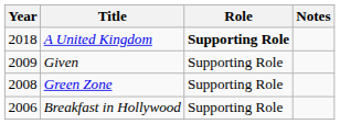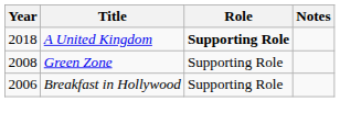 <table class="wikitable">
 <tr>
 <th>Year</th>
 <th>Title</th>
 <th>Role</th>
 <th>Notes</th>
 </tr>
 <tr>
 <td>2018</td>
 <td><em><a href='#'>A United Kingdom</a></em></td>
 <td><strong>Supporting Role</strong></td>
-<td></td>
-</tr>
-<tr>
-<td>2009</td>
-<td><em>Given</em></td>
-<td>Supporting Role</td>
 <td></td>
 </tr>
 <tr>
 <td>2008</td>
 <td><em><a href='#'>Green Zone</a></em></td>
 <td>Supporting Role</td>
 <td></td>
 </tr>
 <tr>
 <td>2006</td>
 <td><em>Breakfast in Hollywood</em></td>
 <td>Supporting Role</td>
 <td></td>
 </tr>
 </table>
